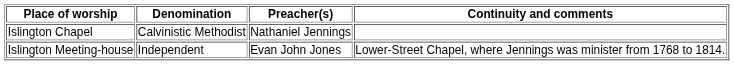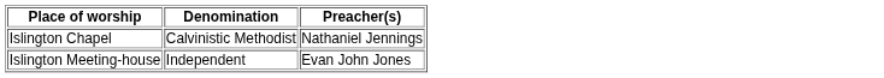 <table border=1>
 <tr>
 <th>Place of worship</th>
 <th>Denomination</th>
 <th>Preacher(s)</th>
-<th>Continuity and comments</th>
 </tr>
 <tr>
 <td>Islington Chapel</td>
 <td>Calvinistic Methodist</td>
 <td>Nathaniel Jennings</td>
-<td></td>
 </tr>
 <tr>
 <td>Islington Meeting-house</td>
 <td>Independent</td>
 <td>Evan John Jones</td>
-<td>Lower-Street Chapel, where Jennings was minister from 1768 to 1814.</td>
 </tr>
 </table>
